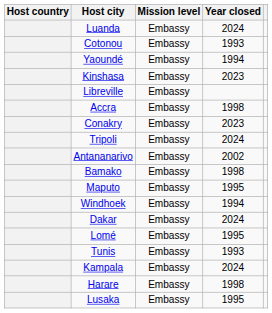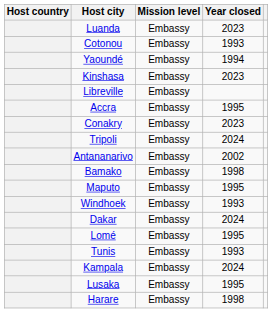 <table class="wikitable plainrowheaders" style="text-align:center;">
 <tr>
 <th scope="col">Host country</th>
 <th scope="col">Host city</th>
 <th scope="col">Mission level</th>
 <th scope="col">Year closed</th>
 <th scope="col"></th>
 </tr>
 <tr>
 <th scope="row"></th>
 <td><a href='#'>Luanda</a></td>
 <td>Embassy</td>
-<td>2024</td>
+<td>2023</td>
 <td></td>
 </tr>
 <tr>
 <th scope="row"></th>
 <td><a href='#'>Cotonou</a></td>
 <td>Embassy</td>
 <td>1993</td>
 <td></td>
 </tr>
 <tr>
 <th scope="row"></th>
 <td><a href='#'>Yaoundé</a></td>
 <td>Embassy</td>
 <td>1994</td>
 <td></td>
 </tr>
 <tr>
 <th scope="row"></th>
 <td><a href='#'>Kinshasa</a></td>
 <td>Embassy</td>
 <td>2023</td>
 <td></td>
 </tr>
 <tr>
 <th scope="row"></th>
 <td><a href='#'>Libreville</a></td>
 <td>Embassy</td>
 <td></td>
 <td></td>
 </tr>
 <tr>
 <th scope="row"></th>
 <td><a href='#'>Accra</a></td>
 <td>Embassy</td>
-<td>1998</td>
+<td>1995</td>
 <td></td>
 </tr>
 <tr>
 <th scope="row"></th>
 <td><a href='#'>Conakry</a></td>
 <td>Embassy</td>
 <td>2023</td>
 <td></td>
 </tr>
 <tr>
 <th scope="row"></th>
 <td><a href='#'>Tripoli</a></td>
 <td>Embassy</td>
 <td>2024</td>
 <td></td>
 </tr>
 <tr>
 <th scope="row"></th>
 <td><a href='#'>Antananarivo</a></td>
 <td>Embassy</td>
 <td>2002</td>
 <td></td>
 </tr>
 <tr>
 <th scope="row"></th>
 <td><a href='#'>Bamako</a></td>
 <td>Embassy</td>
 <td>1998</td>
 <td></td>
 </tr>
 <tr>
 <th scope="row"></th>
 <td><a href='#'>Maputo</a></td>
 <td>Embassy</td>
 <td>1995</td>
 <td></td>
 </tr>
 <tr>
 <th scope="row"></th>
 <td><a href='#'>Windhoek</a></td>
 <td>Embassy</td>
-<td>1994</td>
+<td>1993</td>
 <td></td>
 </tr>
 <tr>
 <th scope="row"></th>
 <td><a href='#'>Dakar</a></td>
 <td>Embassy</td>
 <td>2024</td>
 <td></td>
 </tr>
 <tr>
 <th scope="row"></th>
 <td><a href='#'>Lomé</a></td>
 <td>Embassy</td>
 <td>1995</td>
 <td></td>
 </tr>
 <tr>
 <th scope="row"></th>
 <td><a href='#'>Tunis</a></td>
 <td>Embassy</td>
 <td>1993</td>
 <td></td>
 </tr>
 <tr>
 <th scope="row"></th>
 <td><a href='#'>Kampala</a></td>
 <td>Embassy</td>
 <td>2024</td>
 <td></td>
 </tr>
 <tr>
 <th scope="row"></th>
+<td><a href='#'>Lusaka</a></td>
+<td>Embassy</td>
+<td>1995</td>
+<td></td>
+</tr>
+<tr>
+<th scope="row"></th>
 <td><a href='#'>Harare</a></td>
 <td>Embassy</td>
 <td>1998</td>
 <td></td>
 </tr>
-<tr>
-<th scope="row"></th>
-<td><a href='#'>Lusaka</a></td>
-<td>Embassy</td>
-<td>1995</td>
-<td></td>
-</tr>
 </table>
